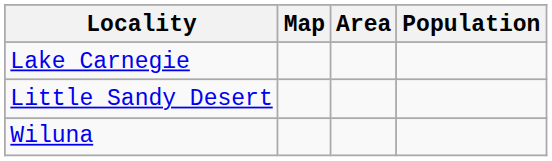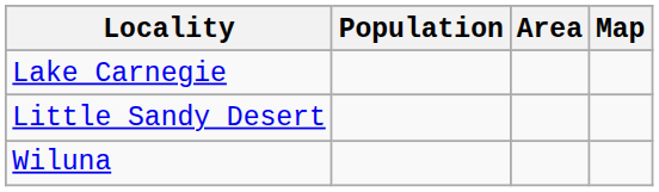 <table class="wikitable sortable">
 <tr>
 <th>Locality</th>
+<th data-sort-type=number>Population</th>
+<th data-sort-type=number>Area</th>
 <th>Map</th>
-<th data-sort-type=number>Area</th>
-<th data-sort-type=number>Population</th>
 </tr>
 <tr>
 <td><a href='#'>Lake Carnegie</a></td>
 <td></td>
 <td></td>
 <td></td>
 </tr>
 <tr>
 <td><a href='#'>Little Sandy Desert</a></td>
 <td></td>
 <td></td>
 <td></td>
 </tr>
 <tr>
 <td><a href='#'>Wiluna</a></td>
 <td></td>
 <td></td>
 <td></td>
 </tr>
 </table>
